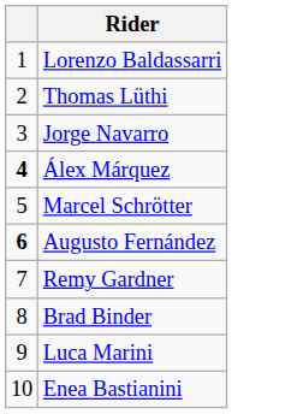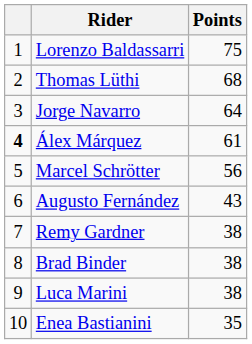 <table class="wikitable" style="font-size: 95%;">
 <tr>
 <th></th>
 <th>Rider</th>
+<th>Points</th>
 </tr>
 <tr>
 <td align=center>1</td>
 <td> <a href='#'>Lorenzo Baldassarri</a></td>
+<td align=right>75</td>
 </tr>
 <tr>
 <td align=center>2</td>
 <td> <a href='#'>Thomas Lüthi</a></td>
+<td align=right>68</td>
 </tr>
 <tr>
 <td align=center>3</td>
 <td> <a href='#'>Jorge Navarro</a></td>
+<td align=right>64</td>
 </tr>
 <tr>
 <td align=center><strong>4</strong></td>
 <td> <a href='#'>Álex Márquez</a></td>
+<td align=right>61</td>
 </tr>
 <tr>
 <td align=center>5</td>
 <td> <a href='#'>Marcel Schrötter</a></td>
+<td align=right>56</td>
 </tr>
 <tr>
-<td align=center><strong>6</strong></td>
+<td align=center>6</td>
 <td> <a href='#'>Augusto Fernández</a></td>
+<td align=right>43</td>
 </tr>
 <tr>
 <td align=center>7</td>
 <td> <a href='#'>Remy Gardner</a></td>
+<td align=right>38</td>
 </tr>
 <tr>
 <td align=center>8</td>
 <td> <a href='#'>Brad Binder</a></td>
+<td align=right>38</td>
 </tr>
 <tr>
 <td align=center>9</td>
 <td> <a href='#'>Luca Marini</a></td>
+<td align=right>38</td>
 </tr>
 <tr>
 <td align=center>10</td>
 <td> <a href='#'>Enea Bastianini</a></td>
+<td align=right>35</td>
 </tr>
 </table>
